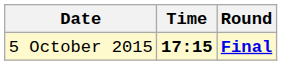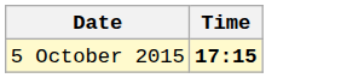 <table class="wikitable">
 <tr>
 <th>Date</th>
 <th>Time</th>
-<th>Round</th>
 </tr>
 <tr style=background:lemonchiffon>
 <td>5 October 2015</td>
 <td><strong>17:15</strong></td>
-<td><strong><a href='#'>Final</a></strong></td>
 </tr>
 </table>
